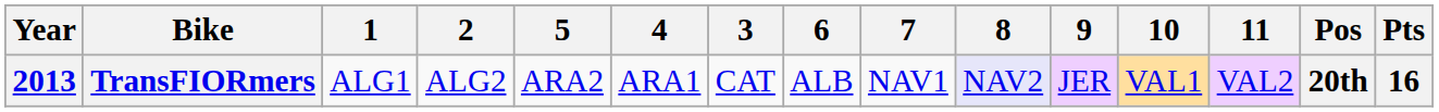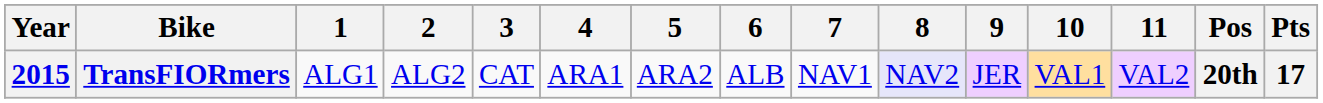 <table class="wikitable" style="text-align:center;">
 <tr>
 <th>Year</th>
 <th>Bike</th>
 <th>1</th>
 <th>2</th>
+<th>3</th>
+<th>4</th>
 <th>5</th>
-<th>4</th>
-<th>3</th>
 <th>6</th>
 <th>7</th>
 <th>8</th>
 <th>9</th>
 <th>10</th>
 <th>11</th>
 <th>Pos</th>
 <th>Pts</th>
 </tr>
 <tr>
-<th><a href='#'>2013</a></th>
+<th><a href='#'>2015</a></th>
 <th><a href='#'>TransFIORmers</a></th>
 <td><a href='#'>ALG1</a></td>
 <td><a href='#'>ALG2</a></td>
+<td><a href='#'>CAT</a></td>
+<td><a href='#'>ARA1</a></td>
 <td><a href='#'>ARA2</a></td>
-<td><a href='#'>ARA1</a></td>
-<td><a href='#'>CAT</a></td>
 <td><a href='#'>ALB</a></td>
 <td><a href='#'>NAV1</a></td>
 <td style="background: lavender;"><a href='#'>NAV2</a></td>
 <td style="background:#efcfff;"><a href='#'>JER</a><br></td>
 <td style="background:#ffdf9f;"><a href='#'>VAL1</a><br></td>
 <td style="background:#efcfff;"><a href='#'>VAL2</a><br></td>
 <th>20th</th>
-<th>16</th>
+<th>17</th>
 </tr>
 </table>
